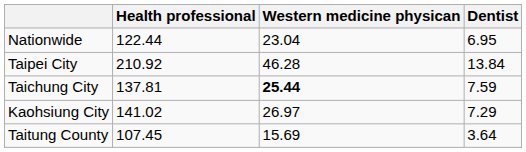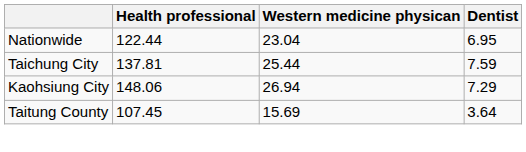 <table class="wikitable">
 <tr>
 <th></th>
 <th>Health professional</th>
 <th>Western medicine physican</th>
 <th>Dentist</th>
 </tr>
 <tr>
 <td>Nationwide</td>
 <td>122.44</td>
 <td>23.04</td>
 <td>6.95</td>
 </tr>
 <tr>
-<td>Taipei City</td>
-<td>210.92</td>
-<td>46.28</td>
-<td>13.84</td>
-</tr>
-<tr>
 <td>Taichung City</td>
 <td>137.81</td>
-<td><strong>25.44</strong></td>
+<td>25.44</td>
 <td>7.59</td>
 </tr>
 <tr>
 <td>Kaohsiung City</td>
-<td>141.02</td>
-<td>26.97</td>
+<td>148.06</td>
+<td>26.94</td>
 <td>7.29</td>
 </tr>
 <tr>
 <td>Taitung County</td>
 <td>107.45</td>
 <td>15.69</td>
 <td>3.64</td>
 </tr>
 </table>
